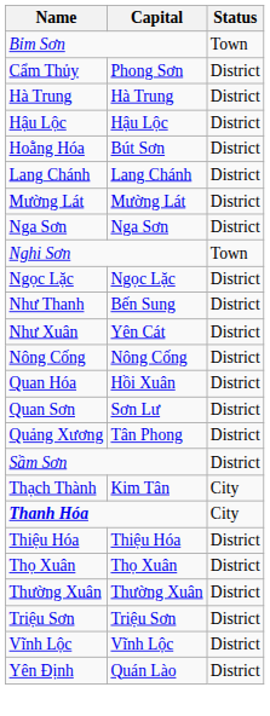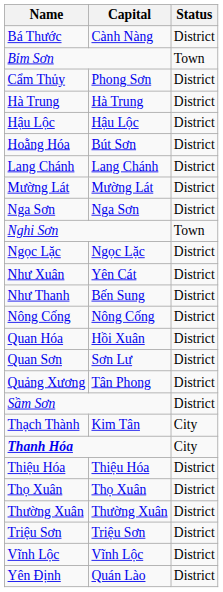 <table class="wikitable sortable">
 <tr>
 <th>Name</th>
 <th>Capital</th>
 <th>Status</th>
+</tr>
+<tr>
+<td><a href='#'>Bá Thước</a></td>
+<td><a href='#'>Cành Nàng</a></td>
+<td>District</td>
 </tr>
 <tr>
 <td colspan="2"><em><a href='#'>Bỉm Sơn</a></em></td>
 <td>Town</td>
 </tr>
 <tr>
 <td><a href='#'>Cẩm Thủy</a></td>
 <td><a href='#'>Phong Sơn</a></td>
 <td>District</td>
 </tr>
 <tr>
 <td><a href='#'>Hà Trung</a></td>
 <td><a href='#'>Hà Trung</a></td>
 <td>District</td>
 </tr>
 <tr>
 <td><a href='#'>Hậu Lộc</a></td>
 <td><a href='#'>Hậu Lộc</a></td>
 <td>District</td>
 </tr>
 <tr>
 <td><a href='#'>Hoằng Hóa</a></td>
 <td><a href='#'>Bút Sơn</a></td>
 <td>District</td>
 </tr>
 <tr>
 <td><a href='#'>Lang Chánh</a></td>
 <td><a href='#'>Lang Chánh</a></td>
 <td>District</td>
 </tr>
 <tr>
 <td><a href='#'>Mường Lát</a></td>
 <td><a href='#'>Mường Lát</a></td>
 <td>District</td>
 </tr>
 <tr>
 <td><a href='#'>Nga Sơn</a></td>
 <td><a href='#'>Nga Sơn</a></td>
 <td>District</td>
 </tr>
 <tr>
 <td colspan="2"><em><a href='#'>Nghi Sơn</a></em></td>
 <td>Town</td>
 </tr>
 <tr>
 <td><a href='#'>Ngọc Lặc</a></td>
 <td><a href='#'>Ngọc Lặc</a></td>
 <td>District</td>
 </tr>
 <tr>
-<td><a href='#'>Như Thanh</a></td>
-<td><a href='#'>Bến Sung</a></td>
+<td><a href='#'>Như Xuân</a></td>
+<td><a href='#'>Yên Cát</a></td>
 <td>District</td>
 </tr>
 <tr>
-<td><a href='#'>Như Xuân</a></td>
-<td><a href='#'>Yên Cát</a></td>
+<td><a href='#'>Như Thanh</a></td>
+<td><a href='#'>Bến Sung</a></td>
 <td>District</td>
 </tr>
 <tr>
 <td><a href='#'>Nông Cống</a></td>
 <td><a href='#'>Nông Cống</a></td>
 <td>District</td>
 </tr>
 <tr>
 <td><a href='#'>Quan Hóa</a></td>
 <td><a href='#'>Hồi Xuân</a></td>
 <td>District</td>
 </tr>
 <tr>
 <td><a href='#'>Quan Sơn</a></td>
 <td><a href='#'>Sơn Lư</a></td>
 <td>District</td>
 </tr>
 <tr>
 <td><a href='#'>Quảng Xương</a></td>
 <td><a href='#'>Tân Phong</a></td>
 <td>District</td>
 </tr>
 <tr>
 <td colspan="2"><em><a href='#'>Sầm Sơn</a></em></td>
 <td>District</td>
 </tr>
 <tr>
 <td><a href='#'>Thạch Thành</a></td>
 <td><a href='#'>Kim Tân</a></td>
 <td>City</td>
 </tr>
 <tr>
 <td colspan="2"><strong><em><a href='#'>Thanh Hóa</a></em></strong></td>
 <td>City</td>
 </tr>
 <tr>
 <td><a href='#'>Thiệu Hóa</a></td>
 <td><a href='#'>Thiệu Hóa</a></td>
 <td>District</td>
 </tr>
 <tr>
 <td><a href='#'>Thọ Xuân</a></td>
 <td><a href='#'>Thọ Xuân</a></td>
 <td>District</td>
 </tr>
 <tr>
 <td><a href='#'>Thường Xuân</a></td>
 <td><a href='#'>Thường Xuân</a></td>
 <td>District</td>
 </tr>
 <tr>
 <td><a href='#'>Triệu Sơn</a></td>
 <td><a href='#'>Triệu Sơn</a></td>
 <td>District</td>
 </tr>
 <tr>
 <td><a href='#'>Vĩnh Lộc</a></td>
 <td><a href='#'>Vĩnh Lộc</a></td>
 <td>District</td>
 </tr>
 <tr>
 <td><a href='#'>Yên Định</a></td>
 <td><a href='#'>Quán Lào</a></td>
 <td>District</td>
 </tr>
 </table>
